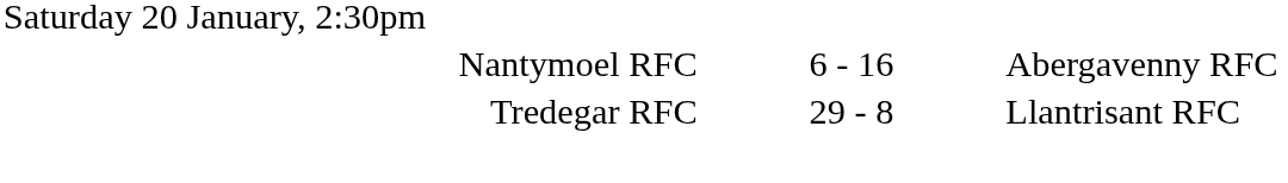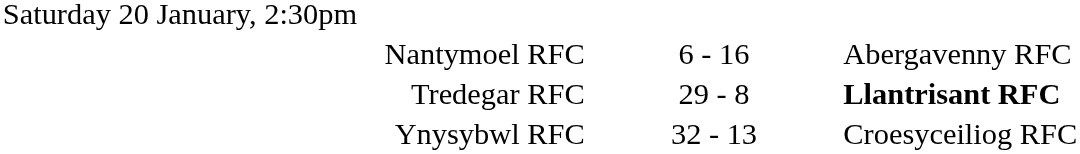 <table style="width:70%;" cellspacing="1">
 <tr>
 <th width=35%></th>
 <th width=15%></th>
 <th></th>
 </tr>
 <tr>
 <td>Saturday 20 January, 2:30pm</td>
 </tr>
 <tr>
 <td align=right>Nantymoel RFC</td>
 <td align=center>6 - 16</td>
 <td>Abergavenny RFC</td>
 </tr>
 <tr>
 <td align=right>Tredegar RFC</td>
 <td align=center>29 - 8</td>
-<td>Llantrisant RFC</td>
+<td><strong>Llantrisant RFC</strong></td>
+</tr>
+<tr>
+<td align=right>Ynysybwl RFC</td>
+<td align=center>32 - 13</td>
+<td>Croesyceiliog RFC</td>
 </tr>
 </table>
